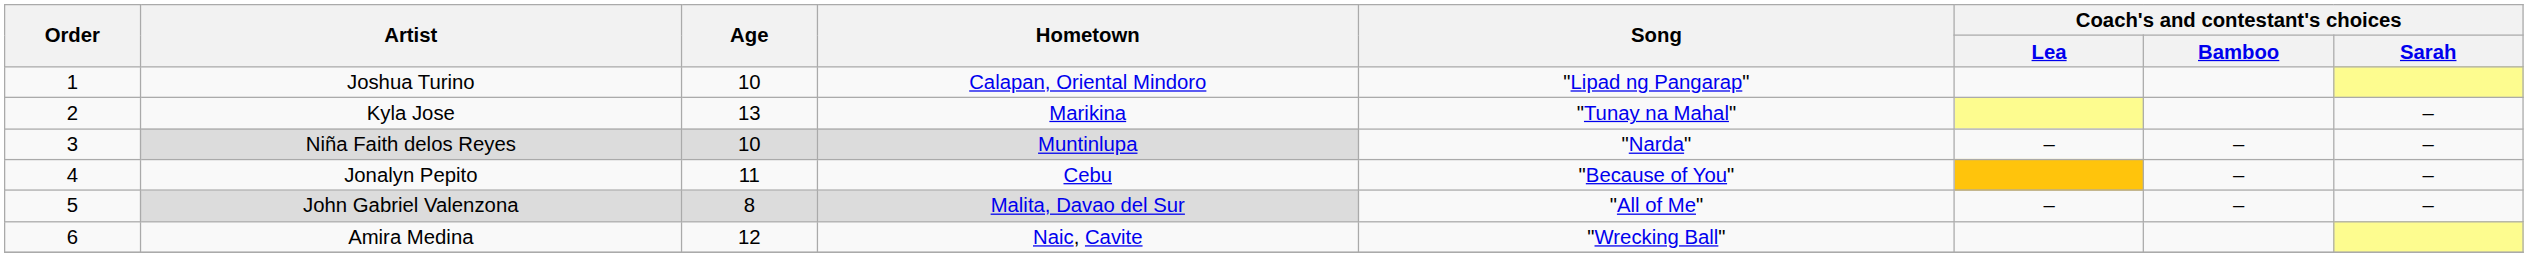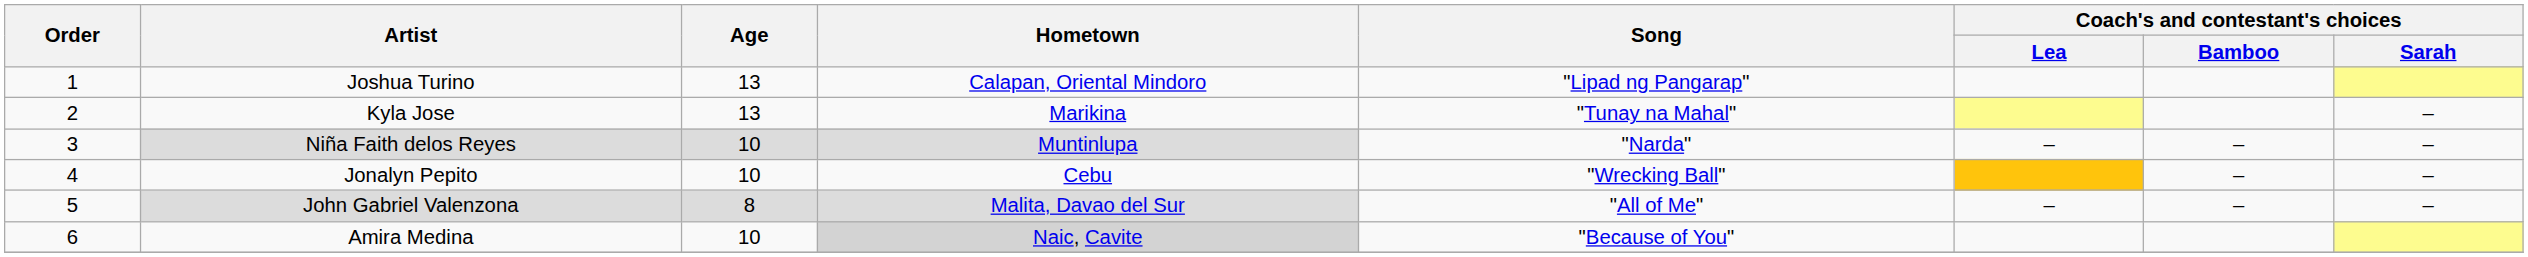 <table class="wikitable" style="text-align:center; line-height:17px; width:100%;">
 <tr>
 <th scope="col" rowspan="2" width="05%">Order</th>
 <th scope="col" rowspan="2" width="20%">Artist</th>
 <th scope="col" rowspan="2" width="05%">Age</th>
 <th scope="col" rowspan="2" width="20%">Hometown</th>
 <th scope="col" rowspan="2" width="22%">Song</th>
 <th scope="col" colspan="4" width="28%">Coach's and contestant's choices</th>
 </tr>
 <tr>
 <th width="07%"><a href='#'>Lea</a></th>
 <th width="07%"><a href='#'>Bamboo</a></th>
 <th width="07%"><a href='#'>Sarah</a></th>
 </tr>
 <tr>
 <td scope="row">1</td>
 <td>Joshua Turino</td>
-<td>10</td>
+<td>13</td>
 <td><a href='#'>Calapan, Oriental Mindoro</a></td>
 <td>"<a href='#'>Lipad ng Pangarap</a>"</td>
 <td><strong></strong></td>
 <td><strong></strong></td>
 <td style="background:#fdfc8f;"><strong></strong></td>
 </tr>
 <tr>
 <td scope="row">2</td>
 <td>Kyla Jose</td>
 <td>13</td>
 <td><a href='#'>Marikina</a></td>
 <td>"<a href='#'>Tunay na Mahal</a>"</td>
 <td style="background:#fdfc8f;"><strong></strong></td>
 <td><strong></strong></td>
 <td>–</td>
 </tr>
 <tr>
 <td scope="row">3</td>
 <td style="background:#DCDCDC;">Niña Faith delos Reyes</td>
 <td style="background:#DCDCDC;">10</td>
 <td style="background:#DCDCDC;"><a href='#'>Muntinlupa</a></td>
 <td>"<a href='#'>Narda</a>"</td>
 <td>–</td>
 <td>–</td>
 <td>–</td>
 </tr>
 <tr>
 <td scope="row">4</td>
 <td>Jonalyn Pepito</td>
-<td>11</td>
+<td>10</td>
 <td><a href='#'>Cebu</a></td>
-<td>"<a href='#'>Because of You</a>"</td>
+<td>"<a href='#'>Wrecking Ball</a>"</td>
 <td style="background:#FFC40C;"><strong></strong></td>
 <td>–</td>
 <td>–</td>
 </tr>
 <tr>
 <td scope="row">5</td>
 <td style="background:#DCDCDC;">John Gabriel Valenzona</td>
 <td style="background:#DCDCDC;">8</td>
 <td style="background:#DCDCDC;"><a href='#'>Malita, Davao del Sur</a></td>
 <td>"<a href='#'>All of Me</a>"</td>
 <td>–</td>
 <td>–</td>
 <td>–</td>
 </tr>
 <tr>
 <td scope="row">6</td>
 <td>Amira Medina</td>
-<td>12</td>
-<td><a href='#'>Naic</a>, <a href='#'>Cavite</a></td>
-<td>"<a href='#'>Wrecking Ball</a>"</td>
+<td>10</td>
+<td style="background: lightgrey;"><a href='#'>Naic</a>, <a href='#'>Cavite</a></td>
+<td>"<a href='#'>Because of You</a>"</td>
 <td><strong></strong></td>
 <td><strong></strong></td>
 <td style="background:#fdfc8f;"><strong></strong></td>
 </tr>
 <tr>
 </tr>
 </table>
